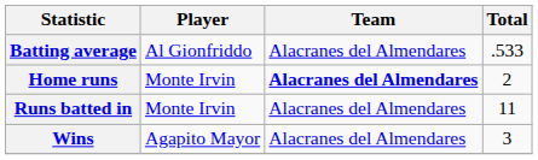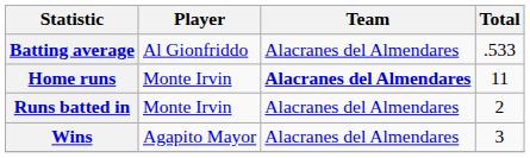 <table class="wikitable plainrowheaders">
 <tr>
 <th scope="col">Statistic</th>
 <th scope="col">Player</th>
 <th scope="col">Team</th>
 <th scope="col">Total</th>
 </tr>
 <tr>
 <th scope="row"><strong><a href='#'>Batting average</a></strong></th>
 <td> <a href='#'>Al Gionfriddo</a></td>
 <td> <a href='#'>Alacranes del Almendares</a></td>
 <td align=center>.533</td>
 </tr>
 <tr>
 <th scope="row"><strong><a href='#'>Home runs</a></strong></th>
 <td> <a href='#'>Monte Irvin</a></td>
 <td><strong> <a href='#'>Alacranes del Almendares</a></strong></td>
-<td align=center>2</td>
+<td align=center>11</td>
 </tr>
 <tr>
 <th scope="row"><strong><a href='#'>Runs batted in</a></strong></th>
 <td> <a href='#'>Monte Irvin</a></td>
 <td> <a href='#'>Alacranes del Almendares</a></td>
-<td align=center>11</td>
+<td align=center>2</td>
 </tr>
 <tr>
 <th scope="row"><strong><a href='#'>Wins</a></strong></th>
 <td> <a href='#'>Agapito Mayor</a></td>
 <td> <a href='#'>Alacranes del Almendares</a></td>
 <td align=center>3</td>
 </tr>
 <tr>
 </tr>
 </table>
